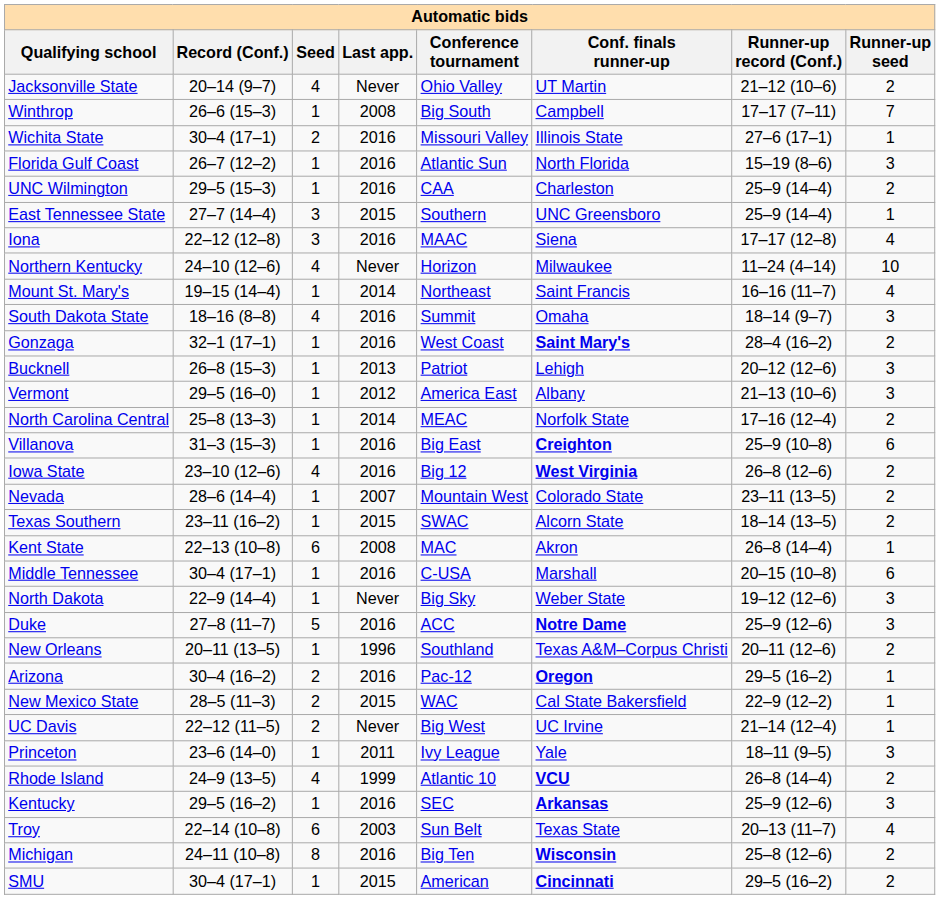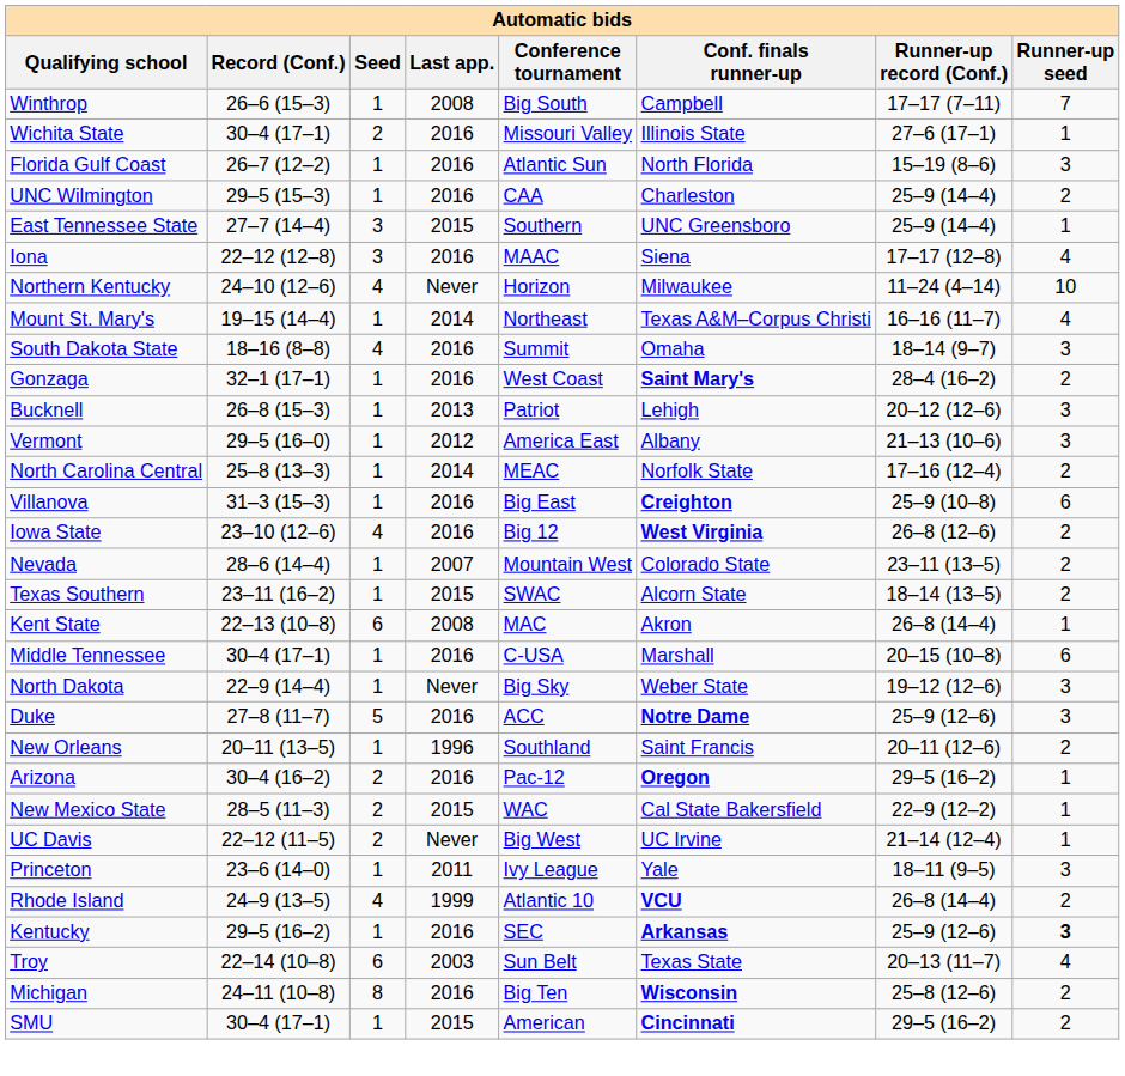 <table class="wikitable">
 <tr>
 <th colspan="8" style="background:#ffdead;">Automatic bids</th>
 </tr>
 <tr>
 <th>Qualifying school</th>
 <th>Record (Conf.)</th>
 <th>Seed</th>
 <th>Last app.</th>
 <th>Conference<br>tournament</th>
 <th>Conf. finals<br>runner-up</th>
 <th>Runner-up<br>record (Conf.)</th>
 <th>Runner-up<br>seed</th>
-</tr>
-<tr>
-<td><a href='#'>Jacksonville State</a></td>
-<td align=center>20–14 (9–7)</td>
-<td align=center>4</td>
-<td align=center>Never</td>
-<td><a href='#'>Ohio Valley</a></td>
-<td><a href='#'>UT Martin</a></td>
-<td align=center>21–12 (10–6)</td>
-<td align=center>2</td>
 </tr>
 <tr>
 <td><a href='#'>Winthrop</a></td>
 <td align=center>26–6 (15–3)</td>
 <td align=center>1</td>
 <td align=center>2008</td>
 <td><a href='#'>Big South</a></td>
 <td><a href='#'>Campbell</a></td>
 <td align=center>17–17 (7–11)</td>
 <td align=center>7</td>
 </tr>
 <tr>
 <td><a href='#'>Wichita State</a></td>
 <td align=center>30–4 (17–1)</td>
 <td align=center>2</td>
 <td align=center>2016</td>
 <td><a href='#'>Missouri Valley</a></td>
 <td><a href='#'>Illinois State</a></td>
 <td align=center>27–6 (17–1)</td>
 <td align=center>1</td>
 </tr>
 <tr>
 <td><a href='#'>Florida Gulf Coast</a></td>
 <td align=center>26–7 (12–2)</td>
 <td align=center>1</td>
 <td align=center>2016</td>
 <td><a href='#'>Atlantic Sun</a></td>
 <td><a href='#'>North Florida</a></td>
 <td align=center>15–19 (8–6)</td>
 <td align=center>3</td>
 </tr>
 <tr>
 <td><a href='#'>UNC Wilmington</a></td>
 <td align=center>29–5 (15–3)</td>
 <td align=center>1</td>
 <td align=center>2016</td>
 <td><a href='#'>CAA</a></td>
 <td><a href='#'>Charleston</a></td>
 <td align=center>25–9 (14–4)</td>
 <td align=center>2</td>
 </tr>
 <tr>
 <td><a href='#'>East Tennessee State</a></td>
 <td align=center>27–7 (14–4)</td>
 <td align=center>3</td>
 <td align=center>2015</td>
 <td><a href='#'>Southern</a></td>
 <td><a href='#'>UNC Greensboro</a></td>
 <td align=center>25–9 (14–4)</td>
 <td align=center>1</td>
 </tr>
 <tr>
 <td><a href='#'>Iona</a></td>
 <td align=center>22–12 (12–8)</td>
 <td align=center>3</td>
 <td align=center>2016</td>
 <td><a href='#'>MAAC</a></td>
 <td><a href='#'>Siena</a></td>
 <td align=center>17–17 (12–8)</td>
 <td align=center>4</td>
 </tr>
 <tr>
 <td><a href='#'>Northern Kentucky</a></td>
 <td align=center>24–10 (12–6)</td>
 <td align=center>4</td>
 <td align=center>Never</td>
 <td><a href='#'>Horizon</a></td>
 <td><a href='#'>Milwaukee</a></td>
 <td align=center>11–24 (4–14)</td>
 <td align=center>10</td>
 </tr>
 <tr>
 <td><a href='#'>Mount St. Mary's</a></td>
 <td align=center>19–15 (14–4)</td>
 <td align=center>1</td>
 <td align=center>2014</td>
 <td><a href='#'>Northeast</a></td>
-<td><a href='#'>Saint Francis</a></td>
+<td><a href='#'>Texas A&M–Corpus Christi</a></td>
 <td align=center>16–16 (11–7)</td>
 <td align=center>4</td>
 </tr>
 <tr>
 <td><a href='#'>South Dakota State</a></td>
 <td align=center>18–16 (8–8)</td>
 <td align=center>4</td>
 <td align=center>2016</td>
 <td><a href='#'>Summit</a></td>
 <td><a href='#'>Omaha</a></td>
 <td align=center>18–14 (9–7)</td>
 <td align=center>3</td>
 </tr>
 <tr>
 <td><a href='#'>Gonzaga</a></td>
 <td align=center>32–1 (17–1)</td>
 <td align=center>1</td>
 <td align=center>2016</td>
 <td><a href='#'>West Coast</a></td>
 <td><strong><a href='#'>Saint Mary's</a></strong></td>
 <td align=center>28–4 (16–2)</td>
 <td align=center>2</td>
 </tr>
 <tr>
 <td><a href='#'>Bucknell</a></td>
 <td align=center>26–8 (15–3)</td>
 <td align=center>1</td>
 <td align=center>2013</td>
 <td><a href='#'>Patriot</a></td>
 <td><a href='#'>Lehigh</a></td>
 <td align=center>20–12 (12–6)</td>
 <td align=center>3</td>
 </tr>
 <tr>
 <td><a href='#'>Vermont</a></td>
 <td align=center>29–5 (16–0)</td>
 <td align=center>1</td>
 <td align=center>2012</td>
 <td><a href='#'>America East</a></td>
 <td><a href='#'>Albany</a></td>
 <td align=center>21–13 (10–6)</td>
 <td align=center>3</td>
 </tr>
 <tr>
 <td><a href='#'>North Carolina Central</a></td>
 <td align=center>25–8 (13–3)</td>
 <td align=center>1</td>
 <td align=center>2014</td>
 <td><a href='#'>MEAC</a></td>
 <td><a href='#'>Norfolk State</a></td>
 <td align=center>17–16 (12–4)</td>
 <td align=center>2</td>
 </tr>
 <tr>
 <td><a href='#'>Villanova</a></td>
 <td align=center>31–3 (15–3)</td>
 <td align=center>1</td>
 <td align=center>2016</td>
 <td><a href='#'>Big East</a></td>
 <td><strong><a href='#'>Creighton</a></strong></td>
 <td align=center>25–9 (10–8)</td>
 <td align=center>6</td>
 </tr>
 <tr>
 <td><a href='#'>Iowa State</a></td>
 <td align=center>23–10 (12–6)</td>
 <td align=center>4</td>
 <td align=center>2016</td>
 <td><a href='#'>Big 12</a></td>
 <td><strong><a href='#'>West Virginia</a></strong></td>
 <td align=center>26–8 (12–6)</td>
 <td align=center>2</td>
 </tr>
 <tr>
 <td><a href='#'>Nevada</a></td>
 <td align=center>28–6 (14–4)</td>
 <td align=center>1</td>
 <td align=center>2007</td>
 <td><a href='#'>Mountain West</a></td>
 <td><a href='#'>Colorado State</a></td>
 <td align=center>23–11 (13–5)</td>
 <td align=center>2</td>
 </tr>
 <tr>
 <td><a href='#'>Texas Southern</a></td>
 <td align=center>23–11 (16–2)</td>
 <td align=center>1</td>
 <td align=center>2015</td>
 <td><a href='#'>SWAC</a></td>
 <td><a href='#'>Alcorn State</a></td>
 <td align=center>18–14 (13–5)</td>
 <td align=center>2</td>
 </tr>
 <tr>
 <td><a href='#'>Kent State</a></td>
 <td align=center>22–13 (10–8)</td>
 <td align=center>6</td>
 <td align=center>2008</td>
 <td><a href='#'>MAC</a></td>
 <td><a href='#'>Akron</a></td>
 <td align=center>26–8 (14–4)</td>
 <td align=center>1</td>
 </tr>
 <tr>
 <td><a href='#'>Middle Tennessee</a></td>
 <td align=center>30–4 (17–1)</td>
 <td align=center>1</td>
 <td align=center>2016</td>
 <td><a href='#'>C-USA</a></td>
 <td><a href='#'>Marshall</a></td>
 <td align=center>20–15 (10–8)</td>
 <td align=center>6</td>
 </tr>
 <tr>
 <td><a href='#'>North Dakota</a></td>
 <td align=center>22–9 (14–4)</td>
 <td align=center>1</td>
 <td align=center>Never</td>
 <td><a href='#'>Big Sky</a></td>
 <td><a href='#'>Weber State</a></td>
 <td align=center>19–12 (12–6)</td>
 <td align=center>3</td>
 </tr>
 <tr>
 <td><a href='#'>Duke</a></td>
 <td align=center>27–8 (11–7)</td>
 <td align=center>5</td>
 <td align=center>2016</td>
 <td><a href='#'>ACC</a></td>
 <td><strong><a href='#'>Notre Dame</a></strong></td>
 <td align=center>25–9 (12–6)</td>
 <td align=center>3</td>
 </tr>
 <tr>
 <td><a href='#'>New Orleans</a></td>
 <td align=center>20–11 (13–5)</td>
 <td align=center>1</td>
 <td align=center>1996</td>
 <td><a href='#'>Southland</a></td>
-<td><a href='#'>Texas A&M–Corpus Christi</a></td>
+<td><a href='#'>Saint Francis</a></td>
 <td align=center>20–11 (12–6)</td>
 <td align=center>2</td>
 </tr>
 <tr>
 <td><a href='#'>Arizona</a></td>
 <td align=center>30–4 (16–2)</td>
 <td align=center>2</td>
 <td align=center>2016</td>
 <td><a href='#'>Pac-12</a></td>
 <td><strong><a href='#'>Oregon</a></strong></td>
 <td align=center>29–5 (16–2)</td>
 <td align=center>1</td>
 </tr>
 <tr>
 <td><a href='#'>New Mexico State</a></td>
 <td align=center>28–5 (11–3)</td>
 <td align=center>2</td>
 <td align=center>2015</td>
 <td><a href='#'>WAC</a></td>
 <td><a href='#'>Cal State Bakersfield</a></td>
 <td align=center>22–9 (12–2)</td>
 <td align=center>1</td>
 </tr>
 <tr>
 <td><a href='#'>UC Davis</a></td>
 <td align=center>22–12 (11–5)</td>
 <td align=center>2</td>
 <td align=center>Never</td>
 <td><a href='#'>Big West</a></td>
 <td><a href='#'>UC Irvine</a></td>
 <td align=center>21–14 (12–4)</td>
 <td align=center>1</td>
 </tr>
 <tr>
 <td><a href='#'>Princeton</a></td>
 <td align=center>23–6 (14–0)</td>
 <td align=center>1</td>
 <td align=center>2011</td>
 <td><a href='#'>Ivy League</a></td>
 <td><a href='#'>Yale</a></td>
 <td align=center>18–11 (9–5)</td>
 <td align=center>3</td>
 </tr>
 <tr>
 <td><a href='#'>Rhode Island</a></td>
 <td align=center>24–9 (13–5)</td>
 <td align=center>4</td>
 <td align=center>1999</td>
 <td><a href='#'>Atlantic 10</a></td>
 <td><strong><a href='#'>VCU</a></strong></td>
 <td align=center>26–8 (14–4)</td>
 <td align=center>2</td>
 </tr>
 <tr>
 <td><a href='#'>Kentucky</a></td>
 <td align=center>29–5 (16–2)</td>
 <td align=center>1</td>
 <td align=center>2016</td>
 <td><a href='#'>SEC</a></td>
 <td><strong><a href='#'>Arkansas</a></strong></td>
 <td align=center>25–9 (12–6)</td>
-<td align=center>3</td>
+<td align=center><strong>3</strong></td>
 </tr>
 <tr>
 <td><a href='#'>Troy</a></td>
 <td align=center>22–14 (10–8)</td>
 <td align=center>6</td>
 <td align=center>2003</td>
 <td><a href='#'>Sun Belt</a></td>
 <td><a href='#'>Texas State</a></td>
 <td align=center>20–13 (11–7)</td>
 <td align=center>4</td>
 </tr>
 <tr>
 <td><a href='#'>Michigan</a></td>
 <td align=center>24–11 (10–8)</td>
 <td align=center>8</td>
 <td align=center>2016</td>
 <td><a href='#'>Big Ten</a></td>
 <td><strong><a href='#'>Wisconsin</a></strong></td>
 <td align=center>25–8 (12–6)</td>
 <td align=center>2</td>
 </tr>
 <tr>
 <td><a href='#'>SMU</a></td>
 <td align=center>30–4 (17–1)</td>
 <td align=center>1</td>
 <td align=center>2015</td>
 <td><a href='#'>American</a></td>
 <td><strong><a href='#'>Cincinnati</a></strong></td>
 <td align=center>29–5 (16–2)</td>
 <td align=center>2</td>
 </tr>
 </table>
